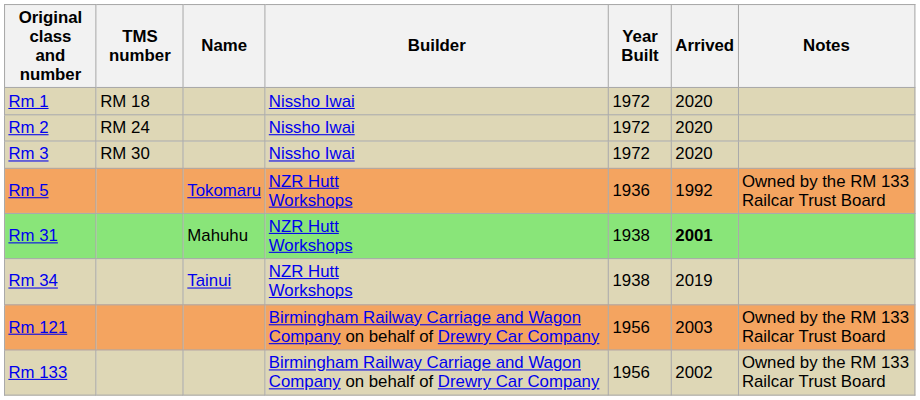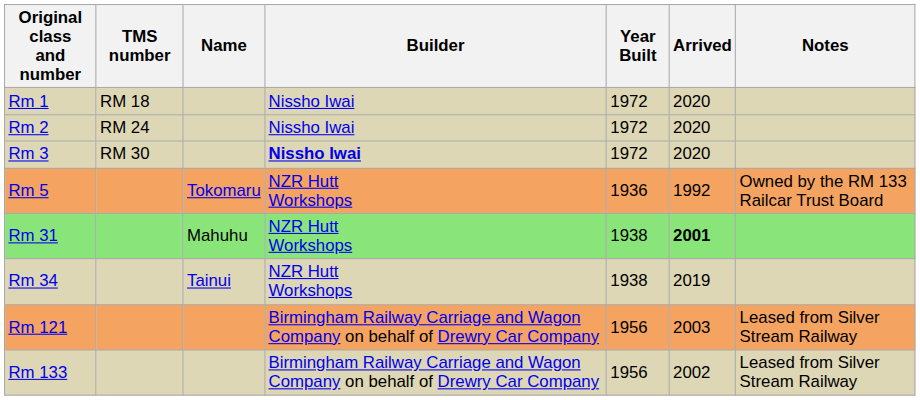 <table class="sortable wikitable" border="1">
 <tr>
 <th>Original class<br>and number</th>
 <th>TMS number</th>
 <th>Name</th>
 <th>Builder</th>
 <th>Year Built</th>
 <th>Arrived</th>
 <th>Notes</th>
 </tr>
 <tr style="background:#DED7B6;">
 <td><a href='#'>Rm 1</a></td>
 <td>RM 18</td>
 <td></td>
 <td><a href='#'>Nissho Iwai</a></td>
 <td>1972</td>
 <td>2020</td>
 <td></td>
 </tr>
 <tr style="background:#DED7B6;">
 <td><a href='#'>Rm 2</a></td>
 <td>RM 24</td>
 <td></td>
 <td><a href='#'>Nissho Iwai</a></td>
 <td>1972</td>
 <td>2020</td>
 <td></td>
 </tr>
 <tr style="background:#DED7B6;">
 <td><a href='#'>Rm 3</a></td>
 <td>RM 30</td>
 <td></td>
-<td><a href='#'>Nissho Iwai</a></td>
+<td><strong><a href='#'>Nissho Iwai</a></strong></td>
 <td>1972</td>
 <td>2020</td>
 <td></td>
 </tr>
 <tr style="background:#f4a460;">
 <td><a href='#'>Rm 5</a></td>
 <td></td>
 <td><a href='#'>Tokomaru</a></td>
 <td><a href='#'>NZR Hutt</a><br><a href='#'>Workshops</a></td>
 <td>1936</td>
 <td>1992</td>
 <td>Owned by the RM 133 Railcar Trust Board</td>
 </tr>
 <tr style="background:#89E579;">
 <td><a href='#'>Rm 31</a></td>
 <td></td>
 <td>Mahuhu</td>
 <td><a href='#'>NZR Hutt</a><br><a href='#'>Workshops</a></td>
 <td>1938</td>
 <td><strong>2001</strong></td>
 <td></td>
 </tr>
 <tr style="background:#DED7B6;">
 <td><a href='#'>Rm 34</a></td>
 <td></td>
 <td><a href='#'>Tainui</a></td>
 <td><a href='#'>NZR Hutt</a><br><a href='#'>Workshops</a></td>
 <td>1938</td>
 <td>2019</td>
 <td></td>
 </tr>
 <tr style="background:#f4a460;">
 <td><a href='#'>Rm 121</a></td>
 <td></td>
 <td></td>
 <td><a href='#'>Birmingham Railway Carriage and Wagon Company</a> on behalf of <a href='#'>Drewry Car Company</a></td>
 <td>1956</td>
 <td>2003</td>
-<td>Owned by the RM 133 Railcar Trust Board</td>
+<td>Leased from Silver Stream Railway</td>
 </tr>
 <tr style="background:#DED7B6;">
 <td><a href='#'>Rm 133</a></td>
 <td></td>
 <td></td>
 <td><a href='#'>Birmingham Railway Carriage and Wagon Company</a> on behalf of <a href='#'>Drewry Car Company</a></td>
 <td>1956</td>
 <td>2002</td>
-<td>Owned by the RM 133 Railcar Trust Board</td>
+<td>Leased from Silver Stream Railway</td>
 </tr>
 </table>
